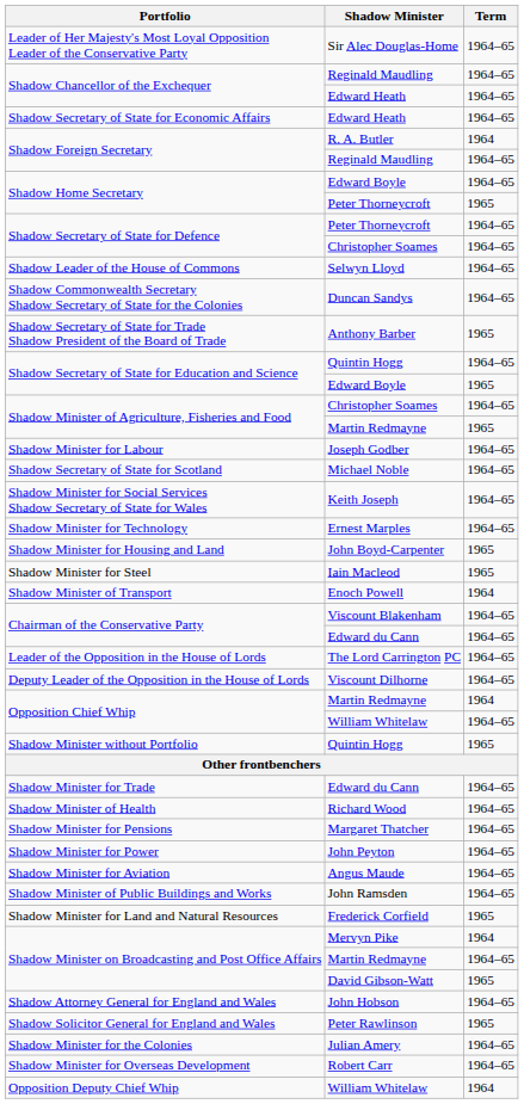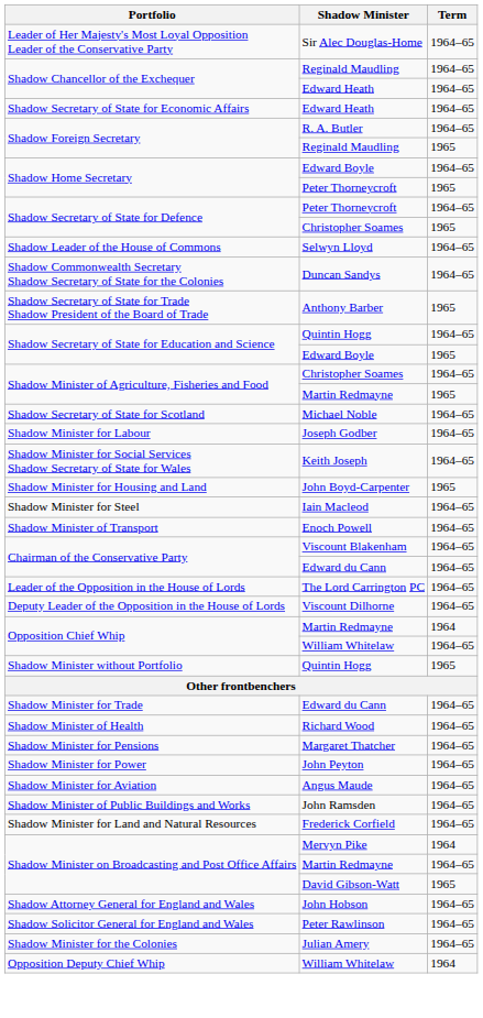 <table class=wikitable>
 <tr>
 <th>Portfolio</th>
 <th>Shadow Minister</th>
 <th>Term</th>
 </tr>
 <tr>
 <td><a href='#'>Leader of Her Majesty's Most Loyal Opposition</a><br><a href='#'>Leader of the Conservative Party</a></td>
 <td>Sir <a href='#'>Alec Douglas-Home</a></td>
 <td>1964–65</td>
 </tr>
 <tr>
 <td rowspan=2><a href='#'>Shadow Chancellor of the Exchequer</a></td>
 <td><a href='#'>Reginald Maudling</a></td>
 <td>1964–65</td>
 </tr>
 <tr>
 <td><a href='#'>Edward Heath</a></td>
 <td>1964–65</td>
 </tr>
 <tr>
 <td><a href='#'>Shadow Secretary of State for Economic Affairs</a></td>
 <td><a href='#'>Edward Heath</a></td>
 <td>1964–65</td>
 </tr>
 <tr>
 <td rowspan=2><a href='#'>Shadow Foreign Secretary</a></td>
 <td><a href='#'>R. A. Butler</a></td>
-<td>1964</td>
+<td>1964–65</td>
 </tr>
 <tr>
 <td><a href='#'>Reginald Maudling</a></td>
-<td>1964–65</td>
+<td>1965</td>
 </tr>
 <tr>
 <td rowspan=2><a href='#'>Shadow Home Secretary</a></td>
 <td><a href='#'>Edward Boyle</a></td>
 <td>1964–65</td>
 </tr>
 <tr>
 <td><a href='#'>Peter Thorneycroft</a></td>
 <td>1965</td>
 </tr>
 <tr>
 <td rowspan=2><a href='#'>Shadow Secretary of State for Defence</a></td>
 <td><a href='#'>Peter Thorneycroft</a></td>
 <td>1964–65</td>
 </tr>
 <tr>
 <td><a href='#'>Christopher Soames</a></td>
-<td>1964–65</td>
+<td>1965</td>
 </tr>
 <tr>
 <td><a href='#'>Shadow Leader of the House of Commons</a></td>
 <td><a href='#'>Selwyn Lloyd</a></td>
 <td>1964–65</td>
 </tr>
 <tr>
 <td><a href='#'>Shadow Commonwealth Secretary</a><br><a href='#'>Shadow Secretary of State for the Colonies</a></td>
 <td><a href='#'>Duncan Sandys</a></td>
 <td>1964–65</td>
 </tr>
 <tr>
 <td><a href='#'>Shadow Secretary of State for Trade</a><br><a href='#'>Shadow President of the Board of Trade</a></td>
 <td><a href='#'>Anthony Barber</a></td>
 <td>1965</td>
 </tr>
 <tr>
 <td rowspan=2><a href='#'>Shadow Secretary of State for Education and Science</a></td>
 <td><a href='#'>Quintin Hogg</a></td>
 <td>1964–65</td>
 </tr>
 <tr>
 <td><a href='#'>Edward Boyle</a></td>
 <td>1965</td>
 </tr>
 <tr>
 <td rowspan=2><a href='#'>Shadow Minister of Agriculture, Fisheries and Food</a></td>
 <td><a href='#'>Christopher Soames</a></td>
 <td>1964–65</td>
 </tr>
 <tr>
 <td><a href='#'>Martin Redmayne</a></td>
 <td>1965</td>
 </tr>
 <tr>
+<td><a href='#'>Shadow Secretary of State for Scotland</a></td>
+<td><a href='#'>Michael Noble</a></td>
+<td>1964–65</td>
+</tr>
+<tr>
 <td><a href='#'>Shadow Minister for Labour</a></td>
 <td><a href='#'>Joseph Godber</a></td>
 <td>1964–65</td>
 </tr>
 <tr>
-<td><a href='#'>Shadow Secretary of State for Scotland</a></td>
-<td><a href='#'>Michael Noble</a></td>
-<td>1964–65</td>
-</tr>
-<tr>
 <td><a href='#'>Shadow Minister for Social Services</a><br><a href='#'>Shadow Secretary of State for Wales</a></td>
 <td><a href='#'>Keith Joseph</a></td>
-<td>1964–65</td>
-</tr>
-<tr>
-<td><a href='#'>Shadow Minister for Technology</a></td>
-<td><a href='#'>Ernest Marples</a></td>
 <td>1964–65</td>
 </tr>
 <tr>
 <td><a href='#'>Shadow Minister for Housing and Land</a></td>
 <td><a href='#'>John Boyd-Carpenter</a></td>
 <td>1965</td>
 </tr>
 <tr>
 <td>Shadow Minister for Steel</td>
 <td><a href='#'>Iain Macleod</a></td>
-<td>1965</td>
+<td>1964–65</td>
 </tr>
 <tr>
 <td><a href='#'>Shadow Minister of Transport</a></td>
 <td><a href='#'>Enoch Powell</a></td>
-<td>1964</td>
+<td>1964–65</td>
 </tr>
 <tr>
 <td rowspan=2><a href='#'>Chairman of the Conservative Party</a></td>
 <td><a href='#'>Viscount Blakenham</a></td>
 <td>1964–65</td>
 </tr>
 <tr>
 <td><a href='#'>Edward du Cann</a></td>
 <td>1964–65</td>
 </tr>
 <tr>
 <td><a href='#'>Leader of the Opposition in the House of Lords</a></td>
 <td><a href='#'>The Lord Carrington</a> <a href='#'>PC</a></td>
 <td>1964–65</td>
 </tr>
 <tr>
 <td><a href='#'>Deputy Leader of the Opposition in the House of Lords</a></td>
 <td><a href='#'>Viscount Dilhorne</a></td>
 <td>1964–65</td>
 </tr>
 <tr>
 <td rowspan=2><a href='#'>Opposition Chief Whip</a></td>
 <td><a href='#'>Martin Redmayne</a></td>
 <td>1964</td>
 </tr>
 <tr>
 <td><a href='#'>William Whitelaw</a></td>
 <td>1964–65</td>
 </tr>
 <tr>
 <td><a href='#'>Shadow Minister without Portfolio</a></td>
 <td><a href='#'>Quintin Hogg</a></td>
 <td>1965</td>
 </tr>
 <tr>
 <th colspan="3">Other frontbenchers</th>
 </tr>
 <tr>
 <td><a href='#'>Shadow Minister for Trade</a></td>
 <td><a href='#'>Edward du Cann</a></td>
 <td>1964–65</td>
 </tr>
 <tr>
 <td><a href='#'>Shadow Minister of Health</a></td>
 <td><a href='#'>Richard Wood</a></td>
 <td>1964–65</td>
 </tr>
 <tr>
 <td><a href='#'>Shadow Minister for Pensions</a></td>
 <td><a href='#'>Margaret Thatcher</a></td>
 <td>1964–65</td>
 </tr>
 <tr>
 <td><a href='#'>Shadow Minister for Power</a></td>
 <td><a href='#'>John Peyton</a></td>
 <td>1964–65</td>
 </tr>
 <tr>
 <td><a href='#'>Shadow Minister for Aviation</a></td>
 <td><a href='#'>Angus Maude</a></td>
 <td>1964–65</td>
 </tr>
 <tr>
 <td><a href='#'>Shadow Minister of Public Buildings and Works</a></td>
 <td>John Ramsden</td>
 <td>1964–65</td>
 </tr>
 <tr>
 <td>Shadow Minister for Land and Natural Resources</td>
 <td><a href='#'>Frederick Corfield</a></td>
-<td>1965</td>
+<td>1964–65</td>
 </tr>
 <tr>
 <td rowspan=3><a href='#'>Shadow Minister on Broadcasting and Post Office Affairs</a></td>
 <td><a href='#'>Mervyn Pike</a></td>
 <td>1964</td>
 </tr>
 <tr>
 <td><a href='#'>Martin Redmayne</a></td>
 <td>1964–65</td>
 </tr>
 <tr>
 <td><a href='#'>David Gibson-Watt</a></td>
 <td>1965</td>
 </tr>
 <tr>
 <td><a href='#'>Shadow Attorney General for England and Wales</a></td>
 <td><a href='#'>John Hobson</a></td>
 <td>1964–65</td>
 </tr>
 <tr>
 <td><a href='#'>Shadow Solicitor General for England and Wales</a></td>
 <td><a href='#'>Peter Rawlinson</a></td>
-<td>1965</td>
+<td>1964–65</td>
 </tr>
 <tr>
 <td><a href='#'>Shadow Minister for the Colonies</a></td>
 <td><a href='#'>Julian Amery</a></td>
-<td>1964–65</td>
-</tr>
-<tr>
-<td><a href='#'>Shadow Minister for Overseas Development</a></td>
-<td><a href='#'>Robert Carr</a></td>
 <td>1964–65</td>
 </tr>
 <tr>
 <td><a href='#'>Opposition Deputy Chief Whip</a></td>
 <td><a href='#'>William Whitelaw</a></td>
 <td>1964</td>
 </tr>
 </table>
